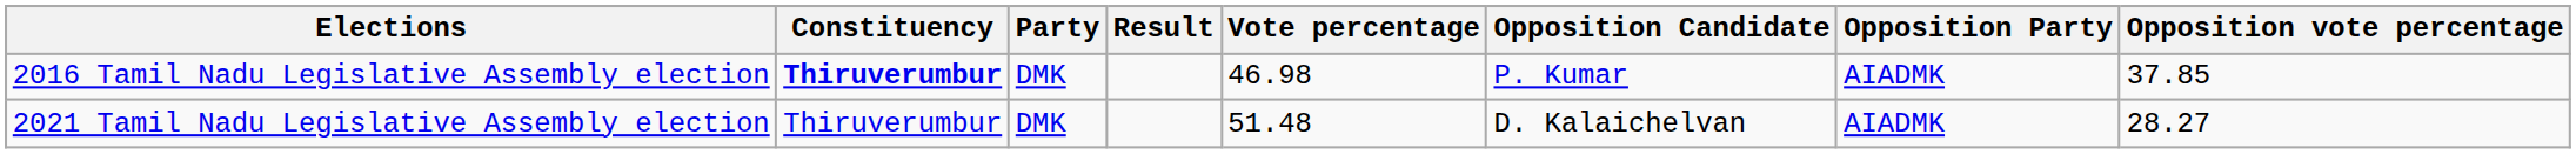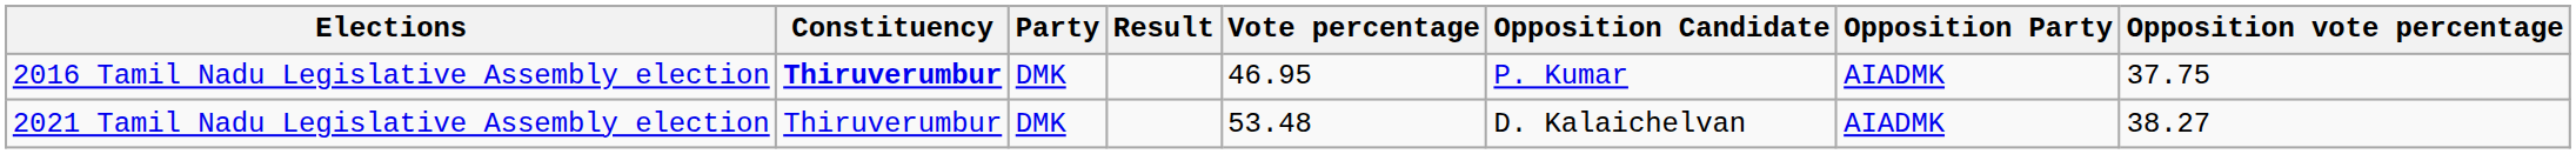 <table class="sortable wikitable" style="font-size: 90%">
 <tr>
 <th>Elections</th>
 <th>Constituency</th>
 <th>Party</th>
 <th>Result</th>
 <th>Vote percentage</th>
 <th>Opposition Candidate</th>
 <th>Opposition Party</th>
 <th>Opposition vote percentage</th>
 </tr>
 <tr>
 <td><a href='#'>2016 Tamil Nadu Legislative Assembly election</a></td>
 <td><strong><a href='#'>Thiruverumbur</a></strong></td>
 <td><a href='#'>DMK</a></td>
 <td></td>
-<td>46.98</td>
+<td>46.95</td>
 <td><a href='#'>P. Kumar</a></td>
 <td><a href='#'>AIADMK</a></td>
-<td>37.85</td>
+<td>37.75</td>
 </tr>
 <tr>
 <td><a href='#'>2021 Tamil Nadu Legislative Assembly election</a></td>
 <td><a href='#'>Thiruverumbur</a></td>
 <td><a href='#'>DMK</a></td>
 <td></td>
-<td>51.48</td>
+<td>53.48</td>
 <td>D. Kalaichelvan</td>
 <td><a href='#'>AIADMK</a></td>
-<td>28.27</td>
+<td>38.27</td>
 </tr>
 </table>
